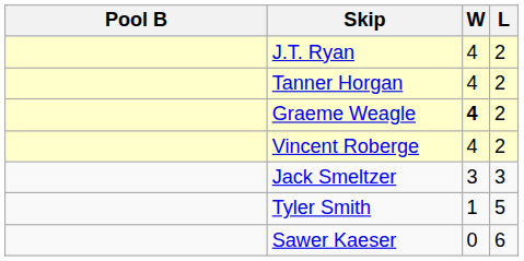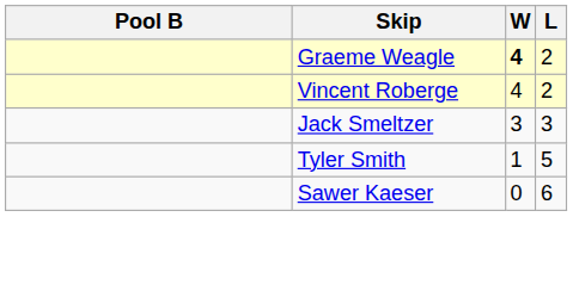 <table class="wikitable" style="float:left;">
 <tr>
 <th width=205>Pool B</th>
 <th width=150>Skip</th>
 <th width=15>W</th>
 <th width=15>L</th>
-</tr>
-<tr bgcolor=#ffffcc>
-<td></td>
-<td><a href='#'>J.T. Ryan</a></td>
-<td>4</td>
-<td>2</td>
-</tr>
-<tr bgcolor=#ffffcc>
-<td></td>
-<td><a href='#'>Tanner Horgan</a></td>
-<td>4</td>
-<td>2</td>
 </tr>
 <tr bgcolor=#ffffcc>
 <td></td>
 <td><a href='#'>Graeme Weagle</a></td>
 <td><strong>4</strong></td>
 <td>2</td>
 </tr>
 <tr bgcolor=#ffffcc>
 <td></td>
 <td><a href='#'>Vincent Roberge</a></td>
 <td>4</td>
 <td>2</td>
 </tr>
 <tr>
 <td></td>
 <td><a href='#'>Jack Smeltzer</a></td>
 <td>3</td>
 <td>3</td>
 </tr>
 <tr>
 <td></td>
 <td><a href='#'>Tyler Smith</a></td>
 <td>1</td>
 <td>5</td>
 </tr>
 <tr>
 <td></td>
 <td><a href='#'>Sawer Kaeser</a></td>
 <td>0</td>
 <td>6</td>
 </tr>
 </table>
